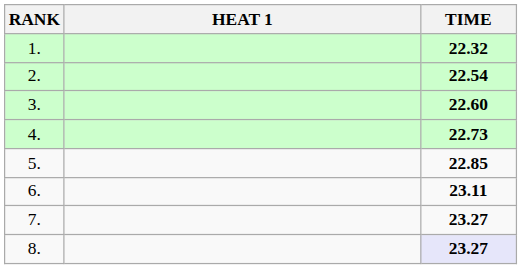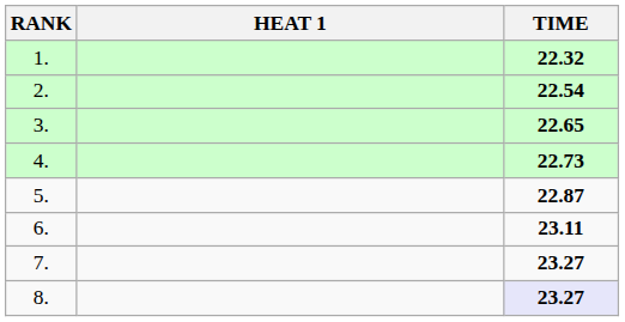 <table class="wikitable" style="border-collapse: collapse; font-size: 90%;">
 <tr>
 <th>RANK</th>
 <th style="width: 20em">HEAT 1</th>
 <th style="width: 5em">TIME</th>
 </tr>
 <tr style="background:#ccffcc;">
 <td align="center">1.</td>
 <td></td>
 <td align="center"><strong>22.32</strong></td>
 </tr>
 <tr style="background:#ccffcc;">
 <td align="center">2.</td>
 <td></td>
 <td align="center"><strong>22.54</strong></td>
 </tr>
 <tr style="background:#ccffcc;">
 <td align="center">3.</td>
 <td></td>
-<td align="center"><strong>22.60</strong></td>
+<td align="center"><strong>22.65</strong></td>
 </tr>
 <tr style="background:#ccffcc;">
 <td align="center">4.</td>
 <td></td>
 <td align="center"><strong>22.73</strong></td>
 </tr>
 <tr>
 <td align="center">5.</td>
 <td></td>
-<td align="center"><strong>22.85</strong></td>
+<td align="center"><strong>22.87</strong></td>
 </tr>
 <tr>
 <td align="center">6.</td>
 <td></td>
 <td align="center"><strong>23.11</strong></td>
 </tr>
 <tr>
 <td align="center">7.</td>
 <td></td>
 <td align="center"><strong>23.27</strong></td>
 </tr>
 <tr>
 <td align="center">8.</td>
 <td></td>
 <td align="center" style="background: lavender;"><strong>23.27</strong></td>
 </tr>
 </table>
